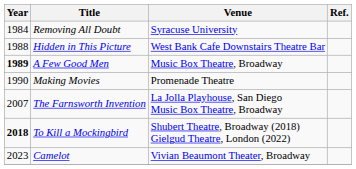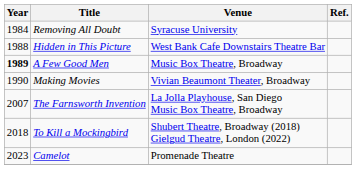 <table class="wikitable">
 <tr>
 <th>Year</th>
 <th>Title</th>
 <th>Venue</th>
 <th>Ref.</th>
 </tr>
 <tr>
 <td>1984</td>
 <td><em>Removing All Doubt</em></td>
 <td><a href='#'>Syracuse University</a></td>
 <td></td>
 </tr>
 <tr>
 <td>1988</td>
 <td><em><a href='#'>Hidden in This Picture</a></em></td>
 <td><a href='#'>West Bank Cafe Downstairs Theatre Bar</a></td>
 <td></td>
 </tr>
 <tr>
 <td><strong>1989</strong></td>
 <td><em><a href='#'>A Few Good Men</a></em></td>
 <td><a href='#'>Music Box Theatre</a>, Broadway</td>
 <td></td>
 </tr>
 <tr>
 <td>1990</td>
 <td><em>Making Movies</em></td>
-<td>Promenade Theatre</td>
+<td><a href='#'>Vivian Beaumont Theater</a>, Broadway</td>
 <td></td>
 </tr>
 <tr>
 <td>2007</td>
 <td><em><a href='#'>The Farnsworth Invention</a></em></td>
 <td><a href='#'>La Jolla Playhouse</a>, San Diego <br><a href='#'>Music Box Theatre</a>, Broadway</td>
 <td></td>
 </tr>
 <tr>
-<td><strong>2018</strong></td>
+<td>2018</td>
 <td><em><a href='#'>To Kill a Mockingbird</a></em></td>
 <td><a href='#'>Shubert Theatre</a>, Broadway (2018) <br><a href='#'>Gielgud Theatre</a>, London (2022)</td>
 <td> <br></td>
 </tr>
 <tr>
 <td>2023</td>
 <td><em><a href='#'>Camelot</a></em></td>
-<td><a href='#'>Vivian Beaumont Theater</a>, Broadway</td>
+<td>Promenade Theatre</td>
 <td></td>
 </tr>
 <tr>
 </tr>
 </table>
